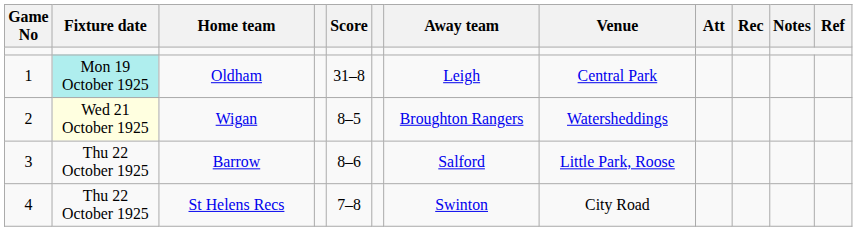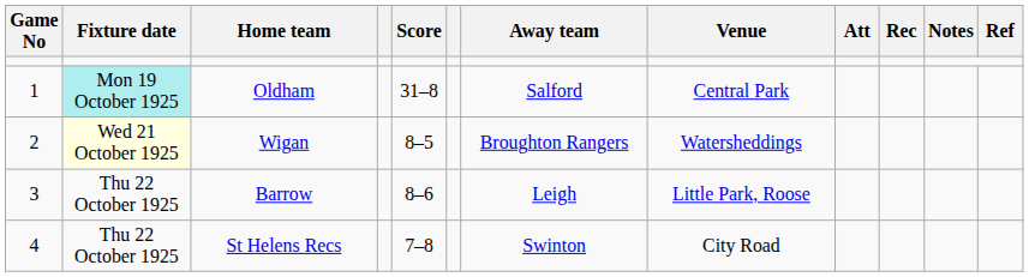 <table class="wikitable" style="text-align:center;">
 <tr>
 <th width=20 abbr="No">Game No</th>
 <th width=100 abbr="Date">Fixture date</th>
 <th width=150 abbr="Home team">Home team</th>
 <th width=5 abbr="space"></th>
 <th width=20 abbr="Score">Score</th>
 <th width=5 abbr="space"></th>
 <th width=150 abbr="Away team">Away team</th>
 <th width=150 abbr="Venue">Venue</th>
 <th width=30 abbr="Att">Att</th>
 <th width=30 abbr="Rec">Rec</th>
 <th width=20 abbr="Notes">Notes</th>
 <th width=30 abbr="Ref">Ref</th>
 </tr>
 <tr>
 <td></td>
 <td></td>
 <td></td>
 <td></td>
 <td></td>
 <td></td>
 <td></td>
 <td></td>
 <td></td>
 <td></td>
 </tr>
 <tr>
 <td>1</td>
 <td style="background: paleturquoise;">Mon 19 October 1925</td>
 <td><a href='#'>Oldham</a></td>
 <td></td>
 <td>31–8</td>
 <td></td>
-<td><a href='#'>Leigh</a></td>
+<td><a href='#'>Salford</a></td>
 <td><a href='#'>Central Park</a></td>
 <td></td>
 <td></td>
 <td></td>
 <td></td>
 </tr>
 <tr>
 <td>2</td>
 <td style="background: lightyellow;">Wed 21 October 1925</td>
 <td><a href='#'>Wigan</a></td>
 <td></td>
 <td>8–5</td>
 <td></td>
 <td><a href='#'>Broughton Rangers</a></td>
 <td><a href='#'>Watersheddings</a></td>
 <td></td>
 <td></td>
 <td></td>
 <td></td>
 </tr>
 <tr>
 <td>3</td>
 <td>Thu 22 October 1925</td>
 <td><a href='#'>Barrow</a></td>
 <td></td>
 <td>8–6</td>
 <td></td>
-<td><a href='#'>Salford</a></td>
+<td><a href='#'>Leigh</a></td>
 <td><a href='#'>Little Park, Roose</a></td>
 <td></td>
 <td></td>
 <td></td>
 <td></td>
 </tr>
 <tr>
 <td>4</td>
 <td>Thu 22 October 1925</td>
 <td><a href='#'>St Helens Recs</a></td>
 <td></td>
 <td>7–8</td>
 <td></td>
 <td><a href='#'>Swinton</a></td>
 <td>City Road</td>
 <td></td>
 <td></td>
 <td></td>
 <td></td>
 </tr>
 </table>
